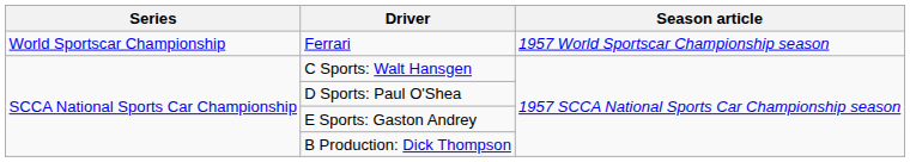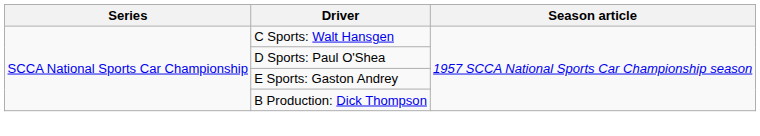 <table class="wikitable" style="font-size: 87%;">
 <tr>
 <th>Series</th>
 <th>Driver</th>
 <th>Season article</th>
-</tr>
-<tr>
-<td><a href='#'>World Sportscar Championship</a></td>
-<td> <a href='#'>Ferrari</a></td>
-<td><em><a href='#'>1957 World Sportscar Championship season</a></em></td>
 </tr>
 <tr>
 <td rowspan=4><a href='#'>SCCA National Sports Car Championship</a></td>
 <td>C Sports:  <a href='#'>Walt Hansgen</a></td>
 <td rowspan=4><em><a href='#'>1957 SCCA National Sports Car Championship season</a></em></td>
 </tr>
 <tr>
 <td>D Sports:  Paul O'Shea</td>
 </tr>
 <tr>
 <td>E Sports:  Gaston Andrey</td>
 </tr>
 <tr>
 <td>B Production:  <a href='#'>Dick Thompson</a></td>
 </tr>
 </table>
